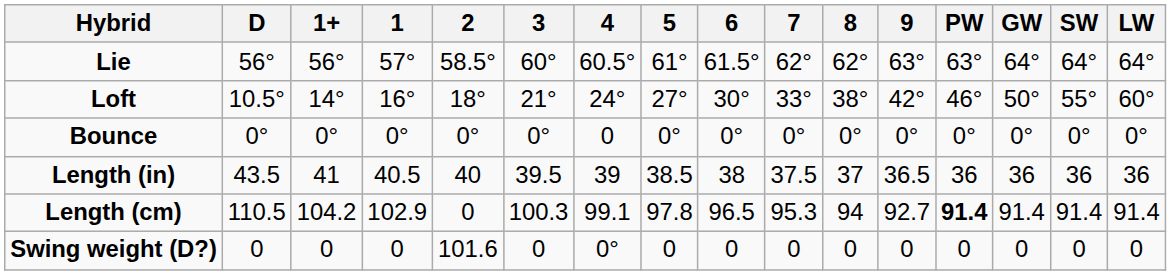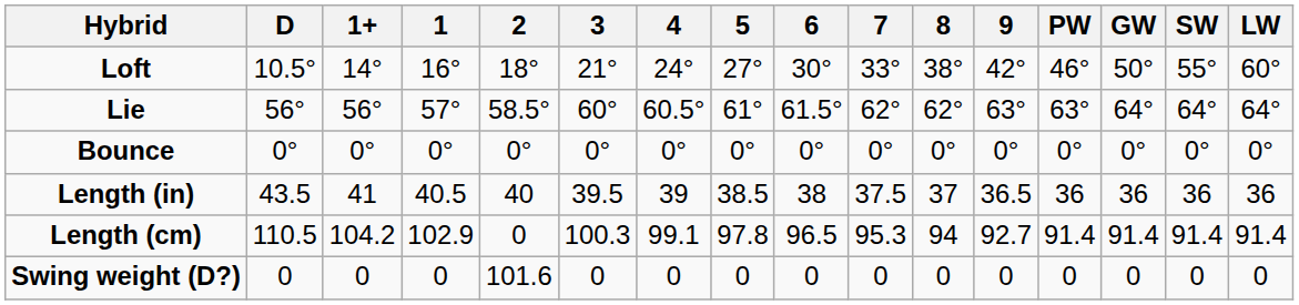 <table class=wikitable>
 <tr>
 <th>Hybrid</th>
 <th style="width:30px">D</th>
 <th style="width:30px">1+</th>
 <th style="width:30px">1</th>
 <th style="width:30px">2</th>
 <th style="width:30px">3</th>
 <th style="width:30px">4</th>
 <th style="width:30px">5</th>
 <th style="width:30px">6</th>
 <th style="width:30px">7</th>
 <th style="width:30px">8</th>
 <th style="width:30px">9</th>
 <th style="width:30px">PW</th>
 <th style="width:30px">GW</th>
 <th style="width:30px">SW</th>
 <th style="width:30px">LW</th>
 </tr>
 <tr>
+<td align="center"><strong>Loft</strong></td>
+<td align="center">10.5°</td>
+<td align="center">14°</td>
+<td align="center">16°</td>
+<td align="center">18°</td>
+<td align="center">21°</td>
+<td align="center">24°</td>
+<td align="center">27°</td>
+<td align="center">30°</td>
+<td align="center">33°</td>
+<td align="center">38°</td>
+<td align="center">42°</td>
+<td align="center">46°</td>
+<td align="center">50°</td>
+<td align="center">55°</td>
+<td align="center">60°</td>
+</tr>
+<tr>
 <td align="center"><strong>Lie</strong></td>
 <td align="center">56°</td>
 <td align="center">56°</td>
 <td align="center">57°</td>
 <td align="center">58.5°</td>
 <td align="center">60°</td>
 <td align="center">60.5°</td>
 <td align="center">61°</td>
 <td align="center">61.5°</td>
 <td align="center">62°</td>
 <td align="center">62°</td>
 <td align="center">63°</td>
 <td align="center">63°</td>
 <td align="center">64°</td>
 <td align="center">64°</td>
 <td align="center">64°</td>
 </tr>
 <tr>
-<td align="center"><strong>Loft</strong></td>
-<td align="center">10.5°</td>
-<td align="center">14°</td>
-<td align="center">16°</td>
-<td align="center">18°</td>
-<td align="center">21°</td>
-<td align="center">24°</td>
-<td align="center">27°</td>
-<td align="center">30°</td>
-<td align="center">33°</td>
-<td align="center">38°</td>
-<td align="center">42°</td>
-<td align="center">46°</td>
-<td align="center">50°</td>
-<td align="center">55°</td>
-<td align="center">60°</td>
-</tr>
-<tr>
 <td align="center"><strong>Bounce</strong></td>
 <td align="center">0°</td>
 <td align="center">0°</td>
 <td align="center">0°</td>
 <td align="center">0°</td>
 <td align="center">0°</td>
-<td align="center">0</td>
+<td align="center">0°</td>
 <td align="center">0°</td>
 <td align="center">0°</td>
 <td align="center">0°</td>
 <td align="center">0°</td>
 <td align="center">0°</td>
 <td align="center">0°</td>
 <td align="center">0°</td>
 <td align="center">0°</td>
 <td align="center">0°</td>
 </tr>
 <tr>
 <td align="center"><strong>Length (in)</strong></td>
 <td align="center">43.5</td>
 <td align="center">41</td>
 <td align="center">40.5</td>
 <td align="center">40</td>
 <td align="center">39.5</td>
 <td align="center">39</td>
 <td align="center">38.5</td>
 <td align="center">38</td>
 <td align="center">37.5</td>
 <td align="center">37</td>
 <td align="center">36.5</td>
 <td align="center">36</td>
 <td align="center">36</td>
 <td align="center">36</td>
 <td align="center">36</td>
 </tr>
 <tr>
 <td align="center"><strong>Length (cm)</strong></td>
 <td align="center">110.5</td>
 <td align="center">104.2</td>
 <td align="center">102.9</td>
 <td align="center">0</td>
 <td align="center">100.3</td>
 <td align="center">99.1</td>
 <td align="center">97.8</td>
 <td align="center">96.5</td>
 <td align="center">95.3</td>
 <td align="center">94</td>
 <td align="center">92.7</td>
-<td align="center"><strong>91.4</strong></td>
+<td align="center">91.4</td>
 <td align="center">91.4</td>
 <td align="center">91.4</td>
 <td align="center">91.4</td>
 </tr>
 <tr>
 <td align="center"><strong>Swing weight (D?)</strong></td>
 <td align="center">0</td>
 <td align="center">0</td>
 <td align="center">0</td>
 <td align="center">101.6</td>
 <td align="center">0</td>
-<td align="center">0°</td>
+<td align="center">0</td>
 <td align="center">0</td>
 <td align="center">0</td>
 <td align="center">0</td>
 <td align="center">0</td>
 <td align="center">0</td>
 <td align="center">0</td>
 <td align="center">0</td>
 <td align="center">0</td>
 <td align="center">0</td>
 </tr>
 </table>
